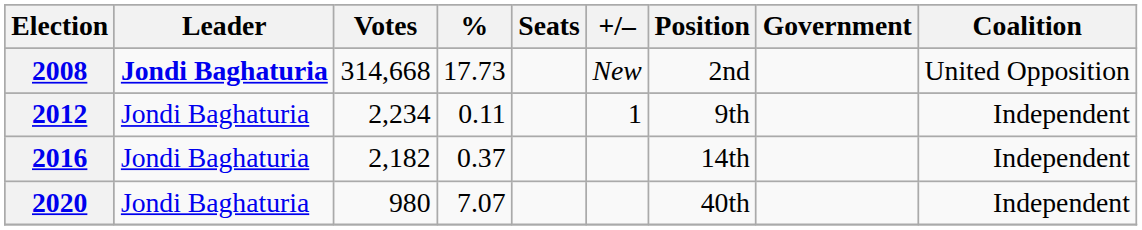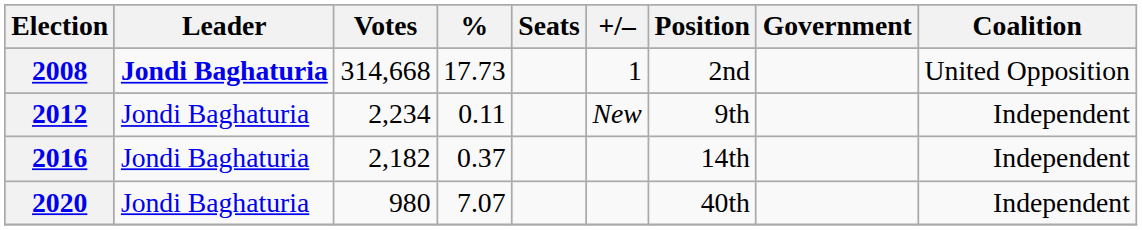 <table class="wikitable" style="text-align: right;">
 <tr>
 <th>Election</th>
 <th>Leader</th>
 <th>Votes</th>
 <th>%</th>
 <th>Seats</th>
 <th>+/–</th>
 <th>Position</th>
 <th>Government</th>
 <th>Coalition</th>
 </tr>
 <tr>
 <th><a href='#'>2008</a></th>
 <td align="left"><strong><a href='#'>Jondi Baghaturia</a></strong></td>
 <td>314,668</td>
 <td>17.73</td>
 <td></td>
-<td><em>New</em></td>
+<td> 1</td>
 <td>2nd</td>
 <td></td>
 <td>United Opposition</td>
 </tr>
 <tr>
 <th><a href='#'>2012</a></th>
 <td align="left"><a href='#'>Jondi Baghaturia</a></td>
 <td>2,234</td>
 <td>0.11</td>
 <td></td>
-<td> 1</td>
+<td><em>New</em></td>
 <td>9th</td>
 <td></td>
 <td>Independent</td>
 </tr>
 <tr>
 <th><a href='#'>2016</a></th>
 <td align="left"><a href='#'>Jondi Baghaturia</a></td>
 <td>2,182</td>
 <td>0.37</td>
 <td></td>
 <td></td>
 <td>14th</td>
 <td></td>
 <td>Independent</td>
 </tr>
 <tr>
 <th><a href='#'>2020</a></th>
 <td align="left"><a href='#'>Jondi Baghaturia</a></td>
 <td>980</td>
 <td>7.07</td>
 <td></td>
 <td></td>
 <td>40th</td>
 <td></td>
 <td>Independent</td>
 </tr>
 <tr>
 </tr>
 </table>
